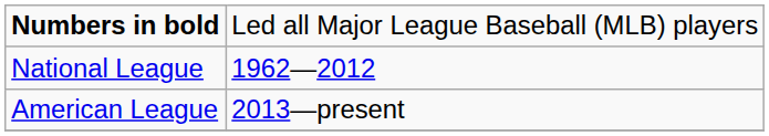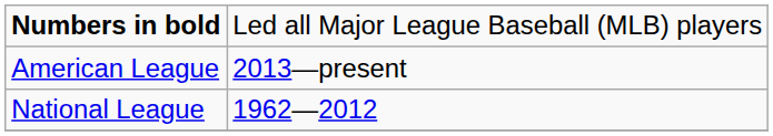 <table class="wikitable" margin: 5px; text-align: center;>
 <tr>
 <td style="text-align:center"><strong>Numbers in bold</strong></td>
 <td>Led all Major League Baseball (MLB) players</td>
 </tr>
 <tr>
+<td><a href='#'>American League</a></td>
+<td><a href='#'>2013</a>—present</td>
+</tr>
+<tr>
 <td><a href='#'>National League</a></td>
 <td><a href='#'>1962</a>—<a href='#'>2012</a></td>
 </tr>
 <tr>
-<td><a href='#'>American League</a></td>
-<td><a href='#'>2013</a>—present</td>
-</tr>
-<tr>
 </tr>
 </table>
